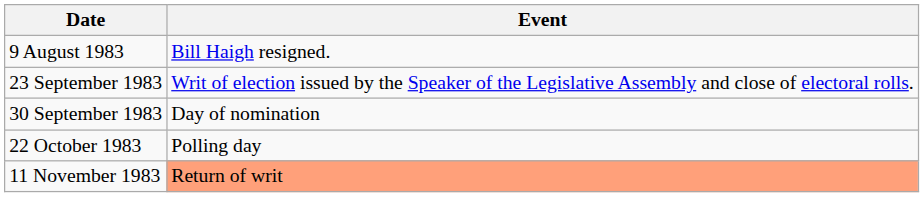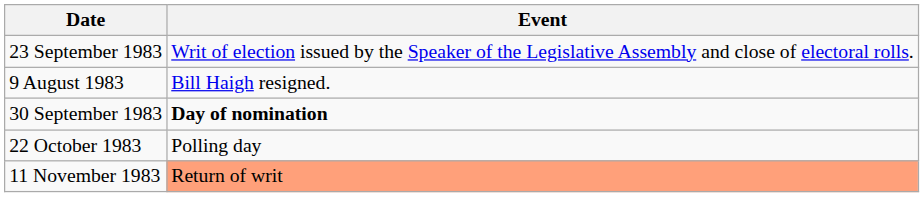 <table class="wikitable">
 <tr>
 <th>Date</th>
 <th>Event</th>
 </tr>
 <tr>
+<td>23 September 1983</td>
+<td><a href='#'>Writ of election</a> issued by the <a href='#'>Speaker of the Legislative Assembly</a> and close of <a href='#'>electoral rolls</a>.</td>
+</tr>
+<tr>
 <td>9 August 1983</td>
 <td><a href='#'>Bill Haigh</a> resigned.</td>
 </tr>
 <tr>
-<td>23 September 1983</td>
-<td><a href='#'>Writ of election</a> issued by the <a href='#'>Speaker of the Legislative Assembly</a> and close of <a href='#'>electoral rolls</a>.</td>
-</tr>
-<tr>
 <td>30 September 1983</td>
-<td>Day of nomination</td>
+<td><strong>Day of nomination</strong></td>
 </tr>
 <tr>
 <td>22 October 1983</td>
 <td>Polling day</td>
 </tr>
 <tr>
 <td>11 November 1983</td>
 <td style="background: lightsalmon;">Return of writ</td>
 </tr>
 </table>
